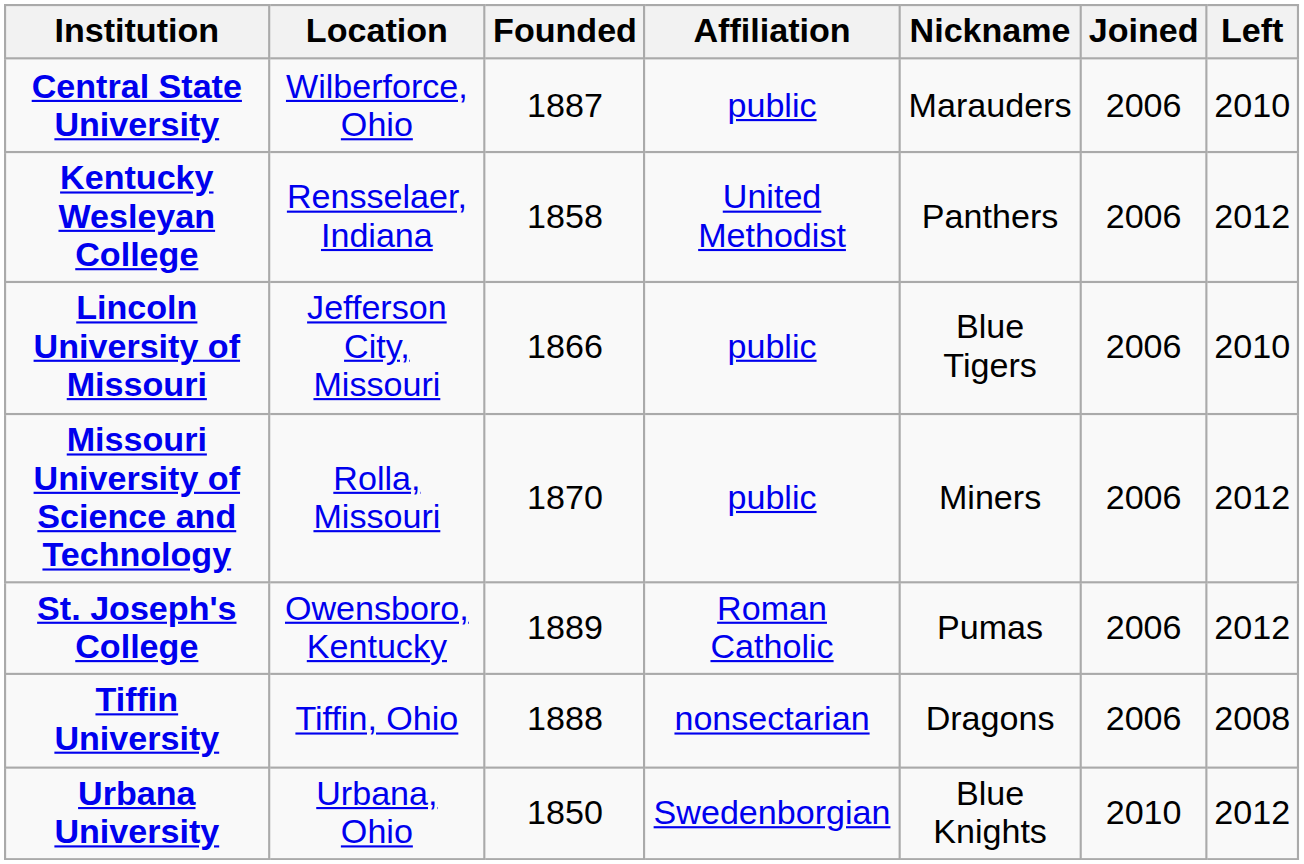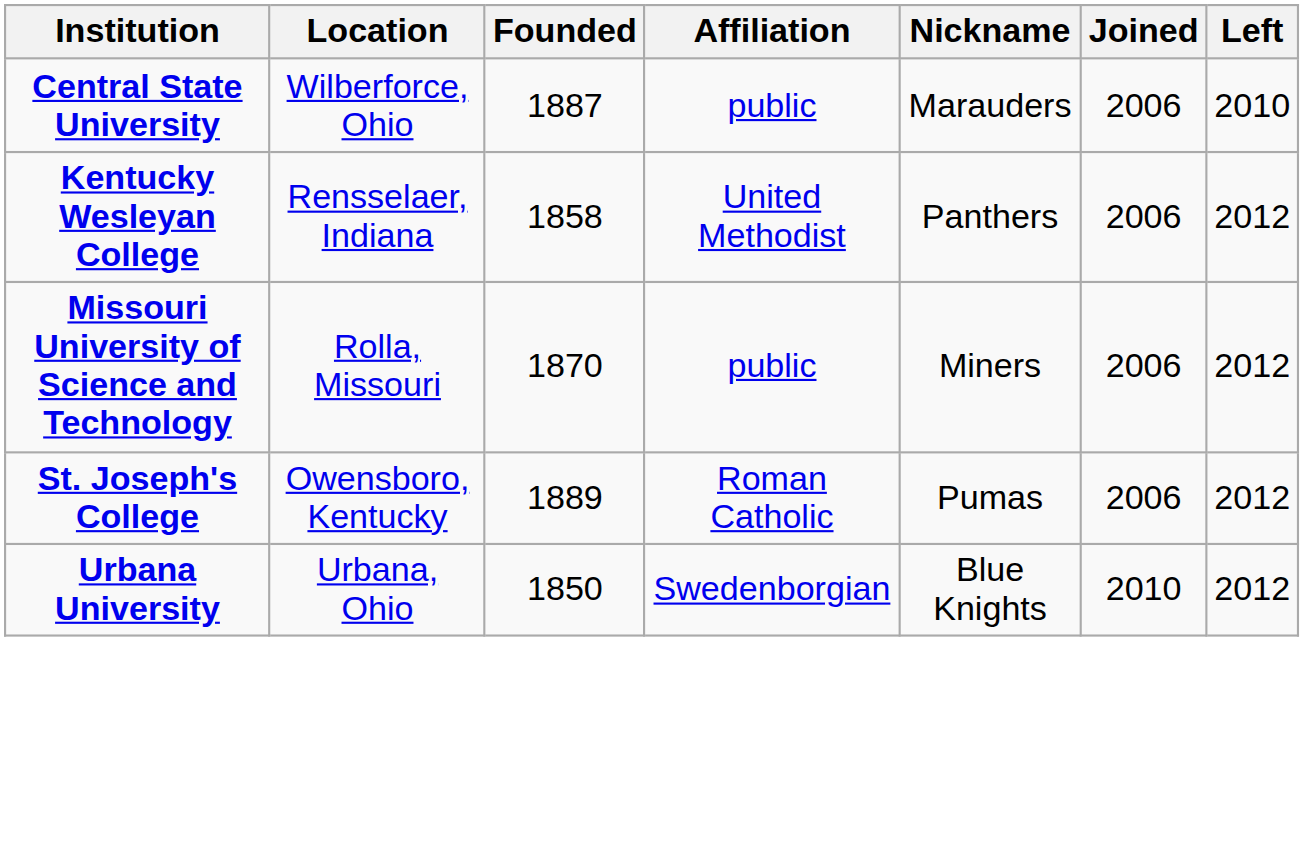 <table class="sortable wikitable" style="text-align:center;">
 <tr>
 <th>Institution</th>
 <th>Location</th>
 <th>Founded</th>
 <th>Affiliation</th>
 <th>Nickname</th>
 <th>Joined</th>
 <th>Left</th>
 </tr>
 <tr>
 <td><strong><a href='#'>Central State University</a></strong></td>
 <td><a href='#'>Wilberforce, Ohio</a></td>
 <td>1887</td>
 <td><a href='#'>public</a></td>
 <td>Marauders</td>
 <td>2006</td>
 <td>2010</td>
 </tr>
 <tr>
 <td><strong><a href='#'>Kentucky Wesleyan College</a></strong></td>
 <td><a href='#'>Rensselaer, Indiana</a></td>
 <td>1858</td>
 <td><a href='#'>United Methodist</a></td>
 <td>Panthers</td>
 <td>2006</td>
 <td>2012</td>
 </tr>
 <tr>
-<td><strong><a href='#'>Lincoln University of Missouri</a></strong></td>
-<td><a href='#'>Jefferson City, Missouri</a></td>
-<td>1866</td>
-<td><a href='#'>public</a></td>
-<td>Blue Tigers</td>
-<td>2006</td>
-<td>2010</td>
-</tr>
-<tr>
 <td><strong><a href='#'>Missouri University of Science and Technology</a></strong></td>
 <td><a href='#'>Rolla, Missouri</a></td>
 <td>1870</td>
 <td><a href='#'>public</a></td>
 <td>Miners</td>
 <td>2006</td>
 <td>2012</td>
 </tr>
 <tr>
 <td><strong><a href='#'>St. Joseph's College</a></strong></td>
 <td><a href='#'>Owensboro, Kentucky</a></td>
 <td>1889</td>
 <td><a href='#'>Roman Catholic</a></td>
 <td>Pumas</td>
 <td>2006</td>
 <td>2012</td>
 </tr>
 <tr>
-<td><strong><a href='#'>Tiffin University</a></strong></td>
-<td><a href='#'>Tiffin, Ohio</a></td>
-<td>1888</td>
-<td><a href='#'>nonsectarian</a></td>
-<td>Dragons</td>
-<td>2006</td>
-<td>2008</td>
-</tr>
-<tr>
 <td><strong><a href='#'>Urbana University</a></strong></td>
 <td><a href='#'>Urbana, Ohio</a></td>
 <td>1850</td>
 <td><a href='#'>Swedenborgian</a></td>
 <td>Blue Knights</td>
 <td>2010</td>
 <td>2012</td>
 </tr>
 </table>
